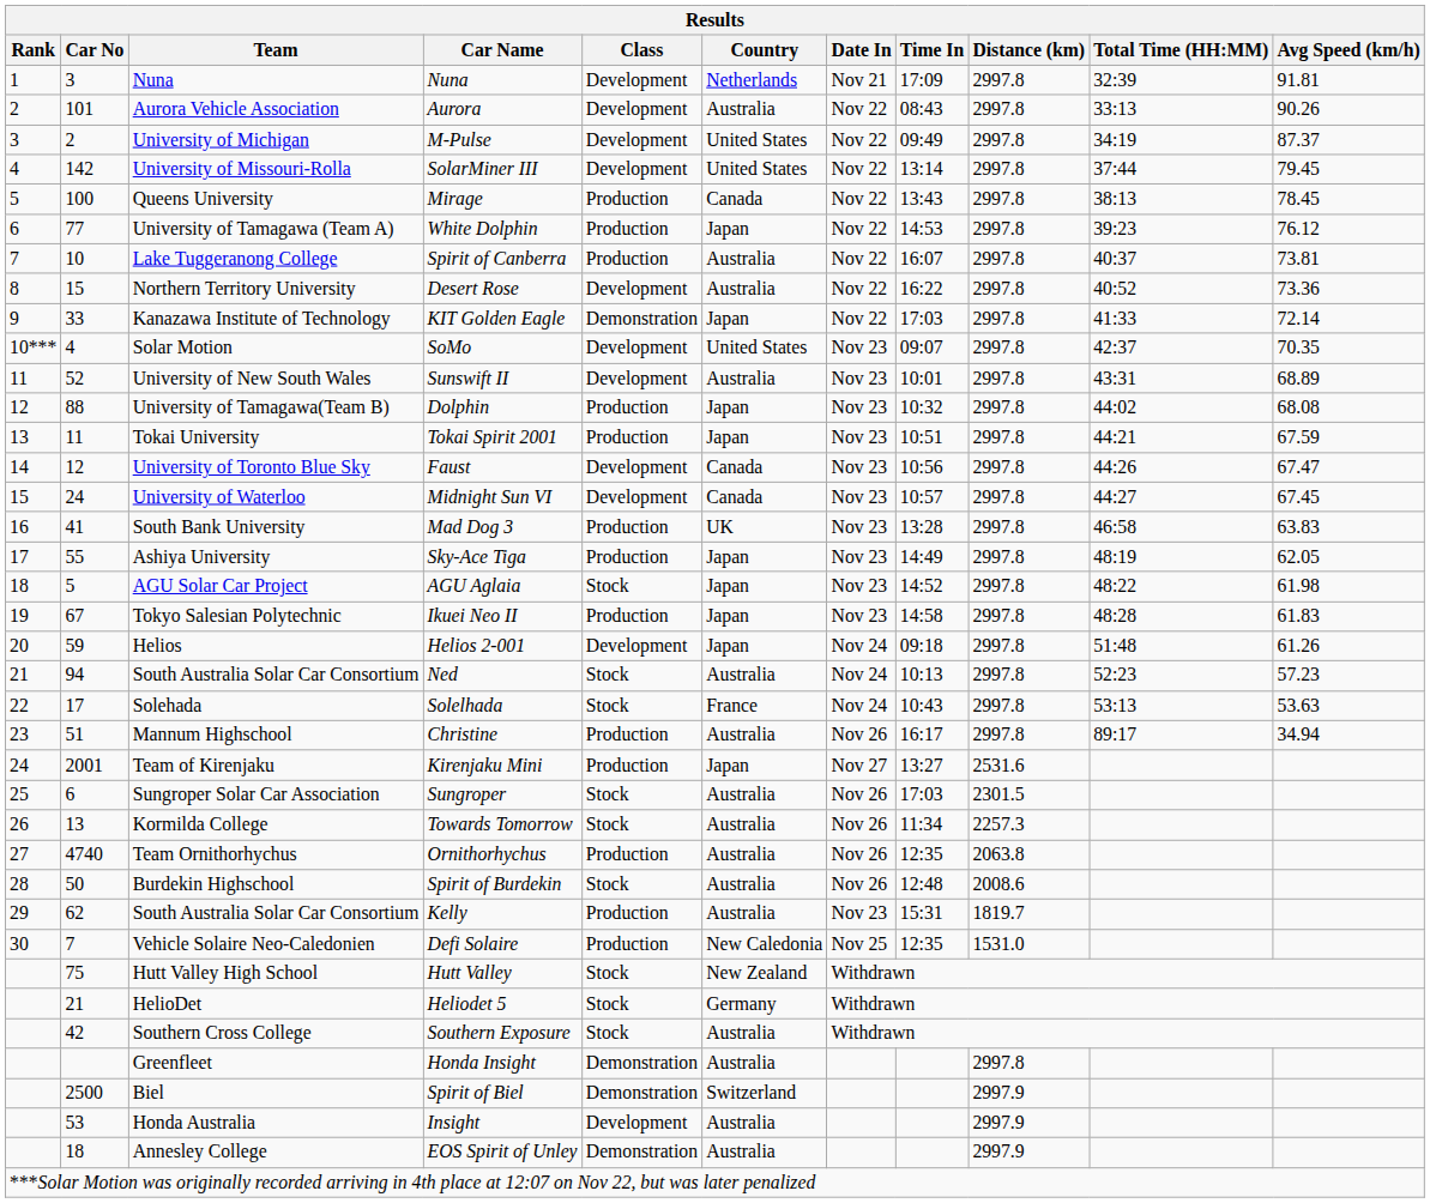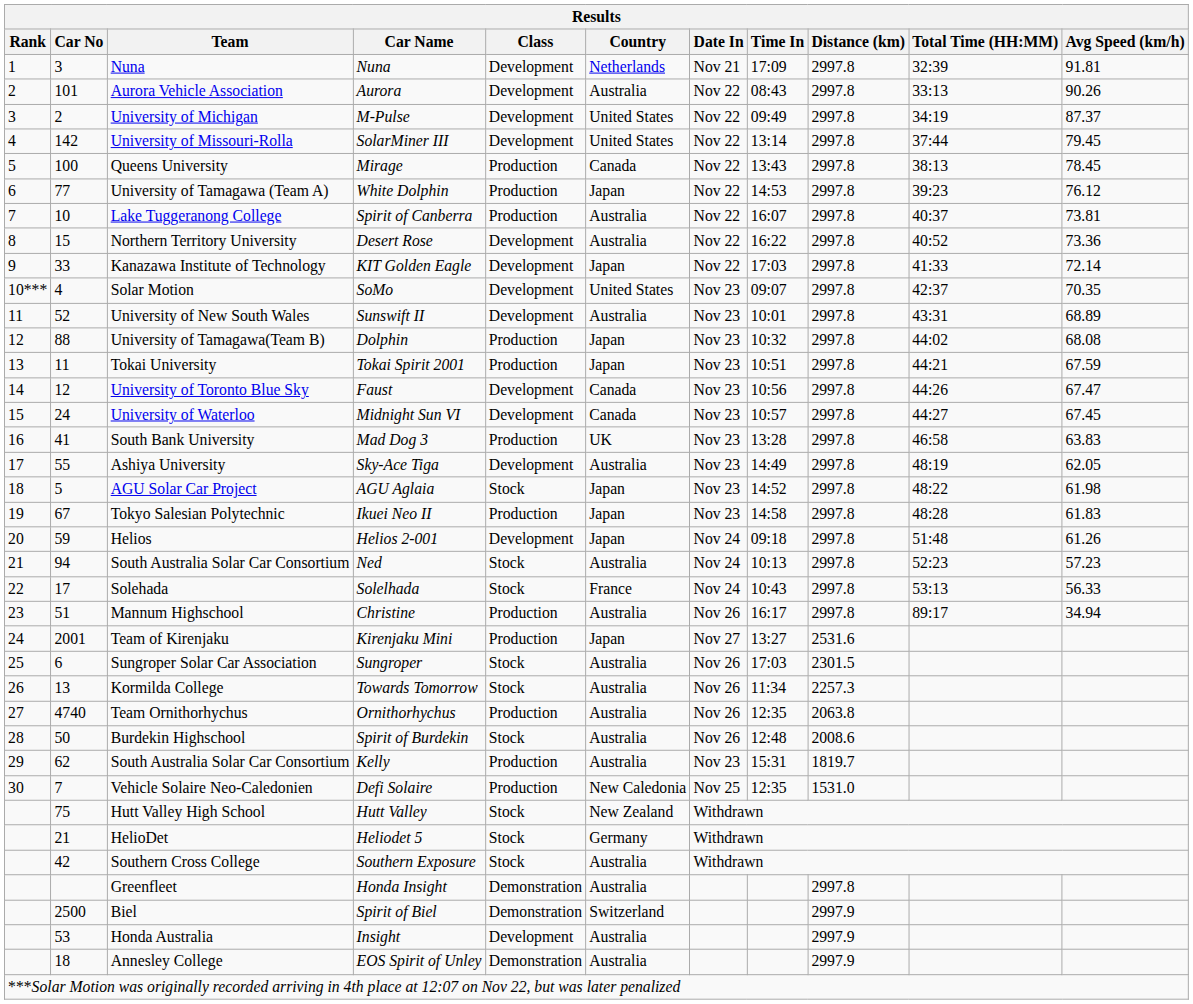 <table class="wikitable collapsible collapsed" style="min-width:50em;">
 <tr>
 <th colspan=11>Results</th>
 </tr>
 <tr>
 <th>Rank</th>
 <th>Car No</th>
 <th>Team</th>
 <th>Car Name</th>
 <th>Class</th>
 <th>Country</th>
 <th>Date In</th>
 <th>Time In</th>
 <th>Distance (km)</th>
 <th>Total Time (HH:MM)</th>
 <th>Avg Speed (km/h)</th>
 </tr>
 <tr>
 <td>1</td>
 <td>3</td>
 <td><a href='#'>Nuna</a></td>
 <td><em>Nuna</em></td>
 <td>Development</td>
 <td><a href='#'>Netherlands</a></td>
 <td>Nov 21</td>
 <td>17:09</td>
 <td>2997.8</td>
 <td>32:39</td>
 <td>91.81</td>
 </tr>
 <tr>
 <td>2</td>
 <td>101</td>
 <td><a href='#'>Aurora Vehicle Association</a></td>
 <td><em>Aurora</em></td>
 <td>Development</td>
 <td>Australia</td>
 <td>Nov 22</td>
 <td>08:43</td>
 <td>2997.8</td>
 <td>33:13</td>
 <td>90.26</td>
 </tr>
 <tr>
 <td>3</td>
 <td>2</td>
 <td><a href='#'>University of Michigan</a></td>
 <td><em>M-Pulse</em></td>
 <td>Development</td>
 <td>United States</td>
 <td>Nov 22</td>
 <td>09:49</td>
 <td>2997.8</td>
 <td>34:19</td>
 <td>87.37</td>
 </tr>
 <tr>
 <td>4</td>
 <td>142</td>
 <td><a href='#'>University of Missouri-Rolla</a></td>
 <td><em>SolarMiner III</em></td>
 <td>Development</td>
 <td>United States</td>
 <td>Nov 22</td>
 <td>13:14</td>
 <td>2997.8</td>
 <td>37:44</td>
 <td>79.45</td>
 </tr>
 <tr>
 <td>5</td>
 <td>100</td>
 <td>Queens University</td>
 <td><em>Mirage</em></td>
 <td>Production</td>
 <td>Canada</td>
 <td>Nov 22</td>
 <td>13:43</td>
 <td>2997.8</td>
 <td>38:13</td>
 <td>78.45</td>
 </tr>
 <tr>
 <td>6</td>
 <td>77</td>
 <td>University of Tamagawa (Team A)</td>
 <td><em>White Dolphin</em></td>
 <td>Production</td>
 <td>Japan</td>
 <td>Nov 22</td>
 <td>14:53</td>
 <td>2997.8</td>
 <td>39:23</td>
 <td>76.12</td>
 </tr>
 <tr>
 <td>7</td>
 <td>10</td>
 <td><a href='#'>Lake Tuggeranong College</a></td>
 <td><em>Spirit of Canberra</em></td>
 <td>Production</td>
 <td>Australia</td>
 <td>Nov 22</td>
 <td>16:07</td>
 <td>2997.8</td>
 <td>40:37</td>
 <td>73.81</td>
 </tr>
 <tr>
 <td>8</td>
 <td>15</td>
 <td>Northern Territory University</td>
 <td><em>Desert Rose</em></td>
 <td>Development</td>
 <td>Australia</td>
 <td>Nov 22</td>
 <td>16:22</td>
 <td>2997.8</td>
 <td>40:52</td>
 <td>73.36</td>
 </tr>
 <tr>
 <td>9</td>
 <td>33</td>
 <td>Kanazawa Institute of Technology</td>
 <td><em>KIT Golden Eagle</em></td>
-<td>Demonstration</td>
+<td>Development</td>
 <td>Japan</td>
 <td>Nov 22</td>
 <td>17:03</td>
 <td>2997.8</td>
 <td>41:33</td>
 <td>72.14</td>
 </tr>
 <tr>
 <td>10***</td>
 <td>4</td>
 <td>Solar Motion</td>
 <td><em>SoMo</em></td>
 <td>Development</td>
 <td>United States</td>
 <td>Nov 23</td>
 <td>09:07</td>
 <td>2997.8</td>
 <td>42:37</td>
 <td>70.35</td>
 </tr>
 <tr>
 <td>11</td>
 <td>52</td>
 <td>University of New South Wales</td>
 <td><em>Sunswift II</em></td>
 <td>Development</td>
 <td>Australia</td>
 <td>Nov 23</td>
 <td>10:01</td>
 <td>2997.8</td>
 <td>43:31</td>
 <td>68.89</td>
 </tr>
 <tr>
 <td>12</td>
 <td>88</td>
 <td>University of Tamagawa(Team B)</td>
 <td><em>Dolphin</em></td>
 <td>Production</td>
 <td>Japan</td>
 <td>Nov 23</td>
 <td>10:32</td>
 <td>2997.8</td>
 <td>44:02</td>
 <td>68.08</td>
 </tr>
 <tr>
 <td>13</td>
 <td>11</td>
 <td>Tokai University</td>
 <td><em>Tokai Spirit 2001</em></td>
 <td>Production</td>
 <td>Japan</td>
 <td>Nov 23</td>
 <td>10:51</td>
 <td>2997.8</td>
 <td>44:21</td>
 <td>67.59</td>
 </tr>
 <tr>
 <td>14</td>
 <td>12</td>
 <td><a href='#'>University of Toronto Blue Sky</a></td>
 <td><em>Faust</em></td>
 <td>Development</td>
 <td>Canada</td>
 <td>Nov 23</td>
 <td>10:56</td>
 <td>2997.8</td>
 <td>44:26</td>
 <td>67.47</td>
 </tr>
 <tr>
 <td>15</td>
 <td>24</td>
 <td><a href='#'>University of Waterloo</a></td>
 <td><em>Midnight Sun VI</em></td>
 <td>Development</td>
 <td>Canada</td>
 <td>Nov 23</td>
 <td>10:57</td>
 <td>2997.8</td>
 <td>44:27</td>
 <td>67.45</td>
 </tr>
 <tr>
 <td>16</td>
 <td>41</td>
 <td>South Bank University</td>
 <td><em>Mad Dog 3</em></td>
 <td>Production</td>
 <td>UK</td>
 <td>Nov 23</td>
 <td>13:28</td>
 <td>2997.8</td>
 <td>46:58</td>
 <td>63.83</td>
 </tr>
 <tr>
 <td>17</td>
 <td>55</td>
 <td>Ashiya University</td>
 <td><em>Sky-Ace Tiga</em></td>
-<td>Production</td>
-<td>Japan</td>
+<td>Development</td>
+<td>Australia</td>
 <td>Nov 23</td>
 <td>14:49</td>
 <td>2997.8</td>
 <td>48:19</td>
 <td>62.05</td>
 </tr>
 <tr>
 <td>18</td>
 <td>5</td>
 <td><a href='#'>AGU Solar Car Project</a></td>
 <td><em>AGU Aglaia</em></td>
 <td>Stock</td>
 <td>Japan</td>
 <td>Nov 23</td>
 <td>14:52</td>
 <td>2997.8</td>
 <td>48:22</td>
 <td>61.98</td>
 </tr>
 <tr>
 <td>19</td>
 <td>67</td>
 <td>Tokyo Salesian Polytechnic</td>
 <td><em>Ikuei Neo II</em></td>
 <td>Production</td>
 <td>Japan</td>
 <td>Nov 23</td>
 <td>14:58</td>
 <td>2997.8</td>
 <td>48:28</td>
 <td>61.83</td>
 </tr>
 <tr>
 <td>20</td>
 <td>59</td>
 <td>Helios</td>
 <td><em>Helios 2-001</em></td>
 <td>Development</td>
 <td>Japan</td>
 <td>Nov 24</td>
 <td>09:18</td>
 <td>2997.8</td>
 <td>51:48</td>
 <td>61.26</td>
 </tr>
 <tr>
 <td>21</td>
 <td>94</td>
 <td>South Australia Solar Car Consortium</td>
 <td><em>Ned</em></td>
 <td>Stock</td>
 <td>Australia</td>
 <td>Nov 24</td>
 <td>10:13</td>
 <td>2997.8</td>
 <td>52:23</td>
 <td>57.23</td>
 </tr>
 <tr>
 <td>22</td>
 <td>17</td>
 <td>Solehada</td>
 <td><em>Solelhada</em></td>
 <td>Stock</td>
 <td>France</td>
 <td>Nov 24</td>
 <td>10:43</td>
 <td>2997.8</td>
 <td>53:13</td>
-<td>53.63</td>
+<td>56.33</td>
 </tr>
 <tr>
 <td>23</td>
 <td>51</td>
 <td>Mannum Highschool</td>
 <td><em>Christine</em></td>
 <td>Production</td>
 <td>Australia</td>
 <td>Nov 26</td>
 <td>16:17</td>
 <td>2997.8</td>
 <td>89:17</td>
 <td>34.94</td>
 </tr>
 <tr>
 <td>24</td>
 <td>2001</td>
 <td>Team of Kirenjaku</td>
 <td><em>Kirenjaku Mini</em></td>
 <td>Production</td>
 <td>Japan</td>
 <td>Nov 27</td>
 <td>13:27</td>
 <td>2531.6</td>
 <td></td>
 <td></td>
 </tr>
 <tr>
 <td>25</td>
 <td>6</td>
 <td>Sungroper Solar Car Association</td>
 <td><em>Sungroper</em></td>
 <td>Stock</td>
 <td>Australia</td>
 <td>Nov 26</td>
 <td>17:03</td>
 <td>2301.5</td>
 <td></td>
 <td></td>
 </tr>
 <tr>
 <td>26</td>
 <td>13</td>
 <td>Kormilda College</td>
 <td><em>Towards Tomorrow</em></td>
 <td>Stock</td>
 <td>Australia</td>
 <td>Nov 26</td>
 <td>11:34</td>
 <td>2257.3</td>
 <td></td>
 <td></td>
 </tr>
 <tr>
 <td>27</td>
 <td>4740</td>
 <td>Team Ornithorhychus</td>
 <td><em>Ornithorhychus</em></td>
 <td>Production</td>
 <td>Australia</td>
 <td>Nov 26</td>
 <td>12:35</td>
 <td>2063.8</td>
 <td></td>
 <td></td>
 </tr>
 <tr>
 <td>28</td>
 <td>50</td>
 <td>Burdekin Highschool</td>
 <td><em>Spirit of Burdekin</em></td>
 <td>Stock</td>
 <td>Australia</td>
 <td>Nov 26</td>
 <td>12:48</td>
 <td>2008.6</td>
 <td></td>
 <td></td>
 </tr>
 <tr>
 <td>29</td>
 <td>62</td>
 <td>South Australia Solar Car Consortium</td>
 <td><em>Kelly</em></td>
 <td>Production</td>
 <td>Australia</td>
 <td>Nov 23</td>
 <td>15:31</td>
 <td>1819.7</td>
 <td></td>
 <td></td>
 </tr>
 <tr>
 <td>30</td>
 <td>7</td>
 <td>Vehicle Solaire Neo-Caledonien</td>
 <td><em>Defi Solaire</em></td>
 <td>Production</td>
 <td>New Caledonia</td>
 <td>Nov 25</td>
 <td>12:35</td>
 <td>1531.0</td>
 <td></td>
 <td></td>
 </tr>
 <tr>
 <td></td>
 <td>75</td>
 <td>Hutt Valley High School</td>
 <td><em> Hutt Valley</em></td>
 <td>Stock</td>
 <td>New Zealand</td>
 <td colspan=5><div>Withdrawn</div></td>
 </tr>
 <tr>
 <td></td>
 <td>21</td>
 <td>HelioDet</td>
 <td><em>Heliodet 5</em></td>
 <td>Stock</td>
 <td>Germany</td>
 <td colspan="5"><div>Withdrawn</div></td>
 </tr>
 <tr>
 <td></td>
 <td>42</td>
 <td>Southern Cross College</td>
 <td><em>Southern Exposure</em></td>
 <td>Stock</td>
 <td>Australia</td>
 <td colspan=5><div>Withdrawn</div></td>
 </tr>
 <tr>
 <td></td>
 <td></td>
 <td>Greenfleet</td>
 <td><em>Honda Insight</em></td>
 <td>Demonstration</td>
 <td>Australia</td>
 <td></td>
 <td></td>
 <td>2997.8</td>
 <td></td>
 <td></td>
 </tr>
 <tr>
 <td></td>
 <td>2500</td>
 <td>Biel</td>
 <td><em>Spirit of Biel</em></td>
 <td>Demonstration</td>
 <td>Switzerland</td>
 <td></td>
 <td></td>
 <td>2997.9</td>
 <td></td>
 <td></td>
 </tr>
 <tr>
 <td></td>
 <td>53</td>
 <td>Honda Australia</td>
 <td><em>Insight</em></td>
 <td>Development</td>
 <td>Australia</td>
 <td></td>
 <td></td>
 <td>2997.9</td>
 <td></td>
 <td></td>
 </tr>
 <tr>
 <td></td>
 <td>18</td>
 <td>Annesley College</td>
 <td><em>EOS Spirit of Unley</em></td>
 <td>Demonstration</td>
 <td>Australia</td>
 <td></td>
 <td></td>
 <td>2997.9</td>
 <td></td>
 <td></td>
 </tr>
 <tr>
 <td colspan=11>***<em>Solar Motion was originally recorded arriving in 4th place at 12:07 on Nov 22, but was later penalized</em></td>
 </tr>
 </table>
